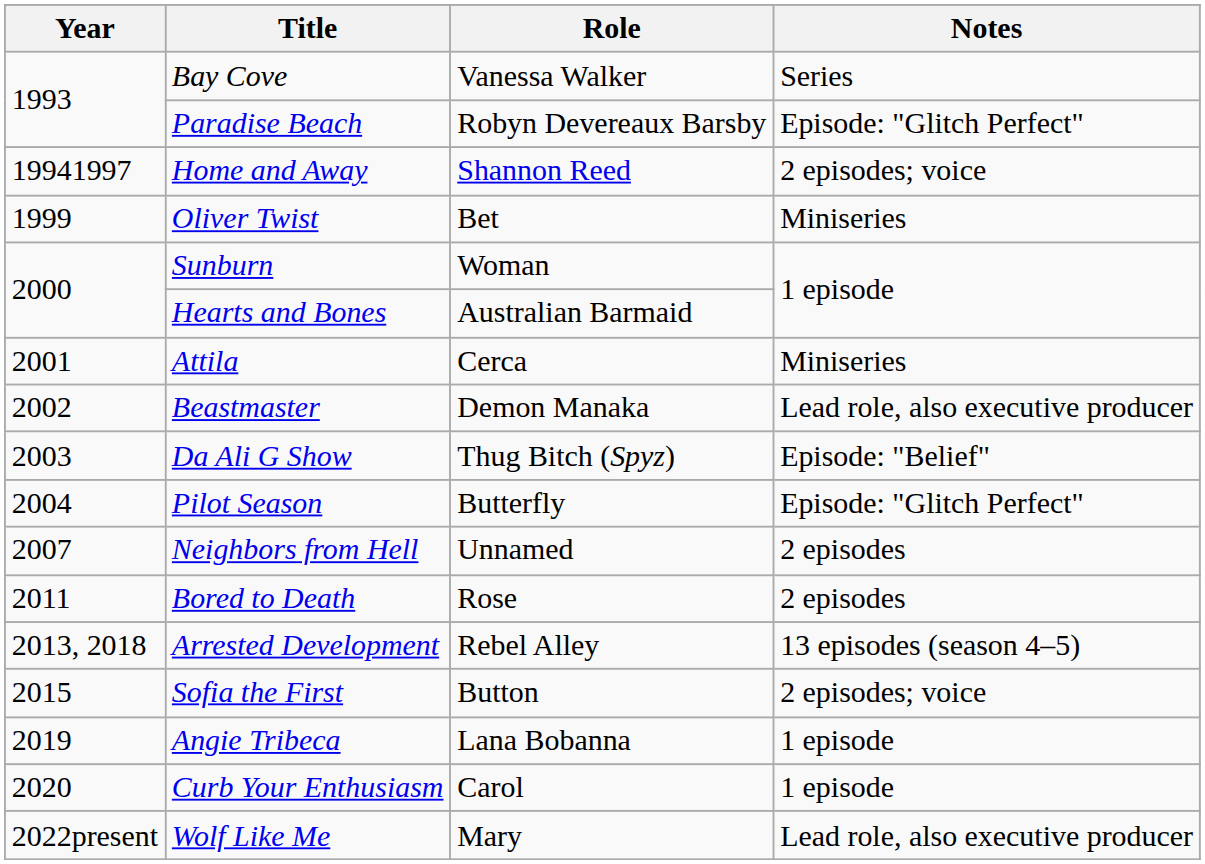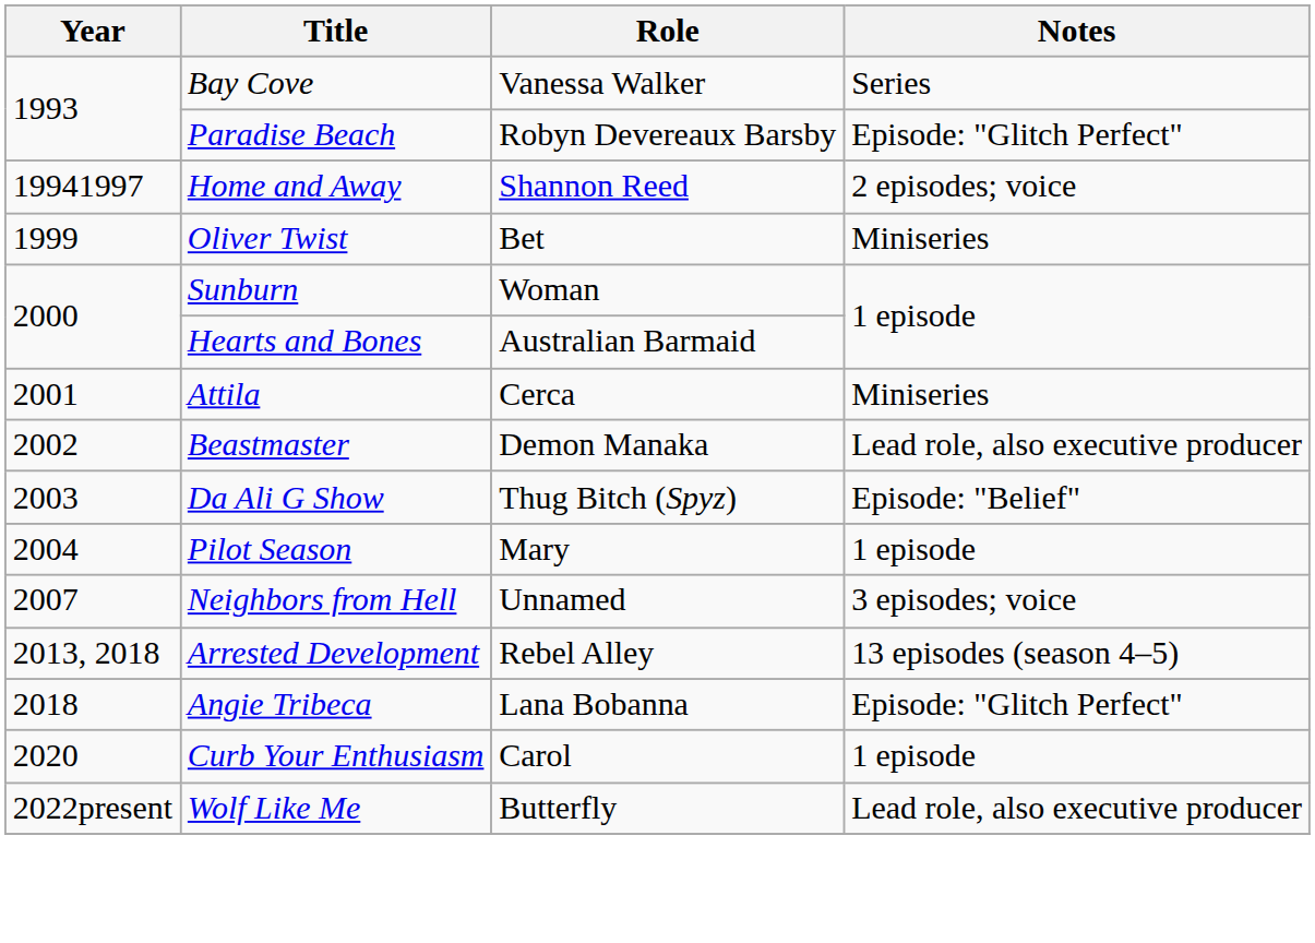 <table class="wikitable sortable">
 <tr>
 <th>Year</th>
 <th>Title</th>
 <th>Role</th>
 <th class="unsortable">Notes</th>
 </tr>
 <tr>
 <td rowspan="2">1993</td>
 <td><em>Bay Cove</em></td>
 <td>Vanessa Walker</td>
 <td>Series</td>
 </tr>
 <tr>
 <td><em><a href='#'>Paradise Beach</a></em></td>
 <td>Robyn Devereaux Barsby</td>
 <td>Episode: "Glitch Perfect"</td>
 </tr>
 <tr>
 <td>19941997</td>
 <td><em><a href='#'>Home and Away</a></em></td>
 <td><a href='#'>Shannon Reed</a></td>
 <td>2 episodes; voice</td>
 </tr>
 <tr>
 <td>1999</td>
 <td><em><a href='#'>Oliver Twist</a></em></td>
 <td>Bet</td>
 <td>Miniseries</td>
 </tr>
 <tr>
 <td rowspan="2">2000</td>
 <td><em><a href='#'>Sunburn</a></em></td>
 <td>Woman</td>
 <td rowspan="2">1 episode</td>
 </tr>
 <tr>
 <td><em><a href='#'>Hearts and Bones</a></em></td>
 <td>Australian Barmaid</td>
 </tr>
 <tr>
 <td>2001</td>
 <td><em><a href='#'>Attila</a></em></td>
 <td>Cerca</td>
 <td>Miniseries</td>
 </tr>
 <tr>
 <td>2002</td>
 <td><em><a href='#'>Beastmaster</a></em></td>
 <td>Demon Manaka</td>
 <td>Lead role, also executive producer</td>
 </tr>
 <tr>
 <td>2003</td>
 <td><em><a href='#'>Da Ali G Show</a></em></td>
 <td>Thug Bitch (<em>Spyz</em>)</td>
 <td>Episode: "Belief"</td>
 </tr>
 <tr>
 <td>2004</td>
 <td><em><a href='#'>Pilot Season</a></em></td>
-<td>Butterfly</td>
-<td>Episode: "Glitch Perfect"</td>
+<td>Mary</td>
+<td>1 episode</td>
 </tr>
 <tr>
 <td>2007</td>
 <td><em><a href='#'>Neighbors from Hell</a></em></td>
 <td>Unnamed</td>
-<td>2 episodes</td>
-</tr>
-<tr>
-<td>2011</td>
-<td><em><a href='#'>Bored to Death</a></em></td>
-<td>Rose</td>
-<td>2 episodes</td>
+<td>3 episodes; voice</td>
 </tr>
 <tr>
 <td>2013, 2018</td>
 <td><em><a href='#'>Arrested Development</a></em></td>
 <td>Rebel Alley</td>
 <td>13 episodes (season 4–5)</td>
 </tr>
 <tr>
-<td>2015</td>
-<td><em><a href='#'>Sofia the First</a></em></td>
-<td>Button</td>
-<td>2 episodes; voice</td>
-</tr>
-<tr>
-<td>2019</td>
+<td>2018</td>
 <td><em><a href='#'>Angie Tribeca</a></em></td>
 <td>Lana Bobanna</td>
-<td>1 episode</td>
+<td>Episode: "Glitch Perfect"</td>
 </tr>
 <tr>
 <td>2020</td>
 <td><em><a href='#'>Curb Your Enthusiasm</a></em></td>
 <td>Carol</td>
 <td>1 episode</td>
 </tr>
 <tr>
 <td>2022present</td>
 <td><em><a href='#'>Wolf Like Me</a></em></td>
-<td>Mary</td>
+<td>Butterfly</td>
 <td>Lead role, also executive producer</td>
 </tr>
 <tr>
 </tr>
 </table>
